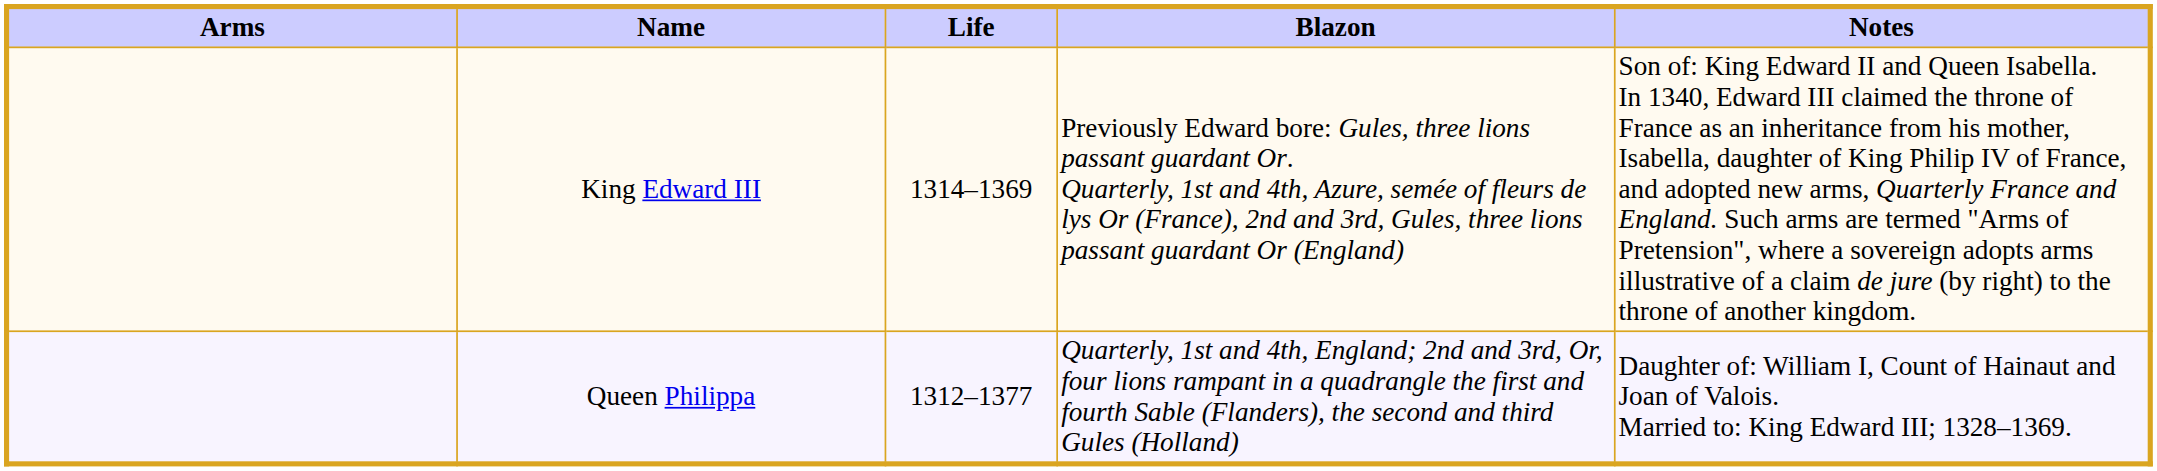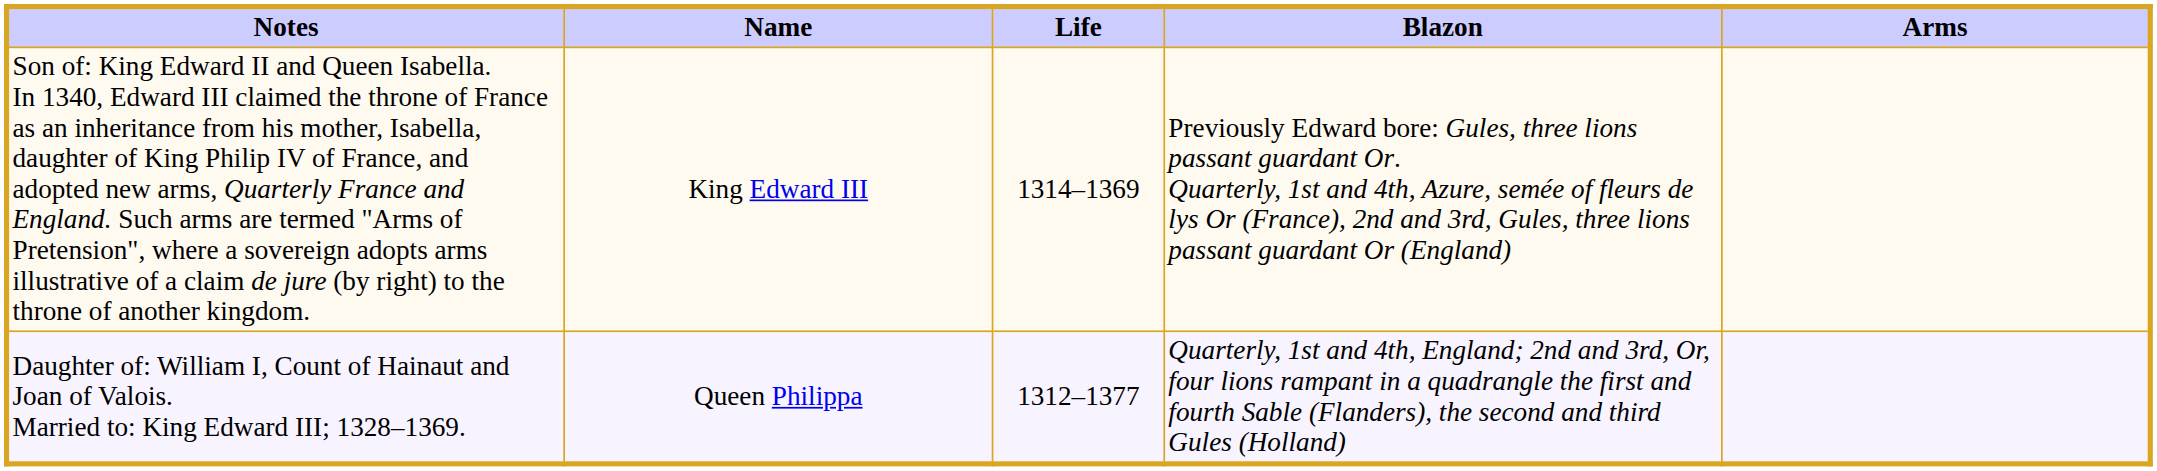 <table width="100%" border="1" cellpadding="2" cellspacing="0" style="margin: 0.5em 0.3em 0.5em 0; background: #f9f9f9; border: 3px solid goldenrod; border-collapse: collapse;">
 <tr>
-<th width="21%" bgcolor = "#ccccff">Arms</th>
+<th width="26%" bgcolor = "#ccccff">Notes</th>
 <th width="20%" bgcolor = "#ccccff">Name</th>
 <th width="8%" bgcolor = "#ccccff">Life</th>
 <th width="26%" bgcolor = "#ccccff">Blazon</th>
-<th width="26%" bgcolor = "#ccccff">Notes</th>
+<th width="21%" bgcolor = "#ccccff">Arms</th>
 </tr>
 <tr bgcolor=fffaf0>
-<td align="center"> </td>
+<td>Son of: King Edward II and Queen Isabella.<br>In 1340, Edward III claimed the throne of France as an inheritance from his mother, Isabella, daughter of King Philip IV of France, and adopted new arms, <em>Quarterly France and England.</em> Such arms are termed "Arms of Pretension", where a sovereign adopts arms illustrative of a claim <em>de jure</em> (by right) to the throne of another kingdom.</td>
 <td align="center">King <a href='#'>Edward III</a></td>
 <td align="center">1314–1369</td>
 <td>Previously Edward bore: <em>Gules, three lions passant guardant Or</em>.<br><em>Quarterly, 1st and 4th, Azure, semée of fleurs de lys Or (France), 2nd and 3rd, Gules, three lions passant guardant Or (England)</em></td>
-<td>Son of: King Edward II and Queen Isabella.<br>In 1340, Edward III claimed the throne of France as an inheritance from his mother, Isabella, daughter of King Philip IV of France, and adopted new arms, <em>Quarterly France and England.</em> Such arms are termed "Arms of Pretension", where a sovereign adopts arms illustrative of a claim <em>de jure</em> (by right) to the throne of another kingdom.</td>
+<td align="center"> </td>
 </tr>
 <tr bgcolor=#f8f4ff>
-<td align="center"> </td>
+<td>Daughter of: William I, Count of Hainaut and Joan of Valois.<br>Married to: King Edward III; 1328–1369.</td>
 <td align="center">Queen <a href='#'>Philippa</a></td>
 <td align="center">1312–1377</td>
 <td><em>Quarterly, 1st and 4th, England; 2nd and 3rd, Or, four lions rampant in a quadrangle the first and fourth Sable (Flanders), the second and third Gules (Holland)</em></td>
-<td>Daughter of: William I, Count of Hainaut and Joan of Valois.<br>Married to: King Edward III; 1328–1369.</td>
+<td align="center"> </td>
 </tr>
 </table>
